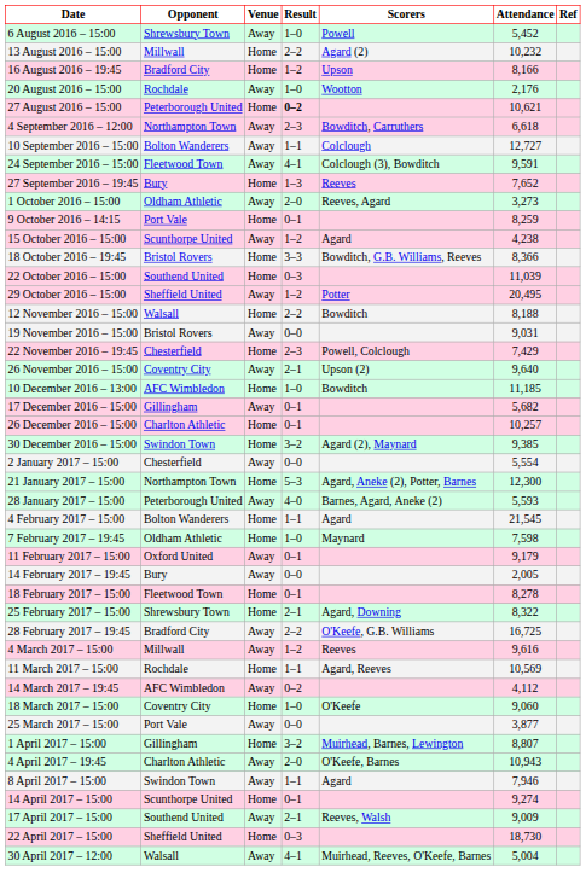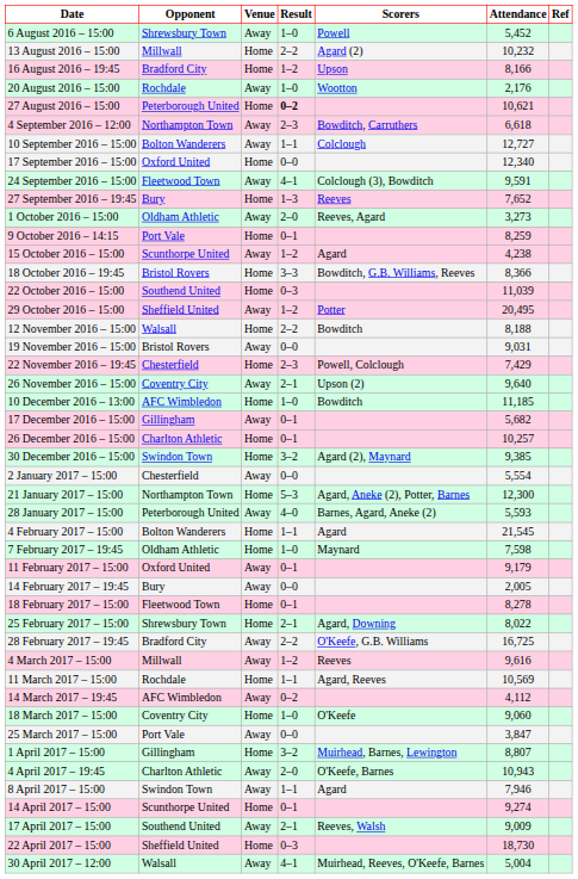 <table class="wikitable">
 <tr>
 <th style="background:#FFFFFF; color:black; border:1px solid red;">Date</th>
 <th style="background:#FFFFFF; color:black; border:1px solid red;">Opponent</th>
 <th style="background:#FFFFFF; color:black; border:1px solid red;">Venue</th>
 <th style="background:#FFFFFF; color:black; border:1px solid red;">Result</th>
 <th style="background:#FFFFFF; color:black; border:1px solid red;">Scorers</th>
 <th style="background:#FFFFFF; color:black; border:1px solid red;">Attendance</th>
 <th style="background:#FFFFFF; color:black; border:1px solid red;">Ref</th>
 </tr>
 <tr bgcolor = "#d0ffe3">
 <td>6 August 2016 – 15:00</td>
 <td><a href='#'>Shrewsbury Town</a></td>
 <td>Away</td>
 <td>1–0</td>
 <td><a href='#'>Powell</a></td>
 <td align="center">5,452</td>
 <td></td>
 </tr>
 <tr bgcolor = "#f3f3f3">
 <td>13 August 2016 – 15:00</td>
 <td><a href='#'>Millwall</a></td>
 <td>Home</td>
 <td>2–2</td>
 <td><a href='#'>Agard</a> (2)</td>
 <td align="center">10,232</td>
 <td></td>
 </tr>
 <tr bgcolor = "#ffd0e3">
 <td>16 August 2016 – 19:45</td>
 <td><a href='#'>Bradford City</a></td>
 <td>Home</td>
 <td>1–2</td>
 <td><a href='#'>Upson</a></td>
 <td align="center">8,166</td>
 <td></td>
 </tr>
 <tr bgcolor = "#d0ffe3">
 <td>20 August 2016 – 15:00</td>
 <td><a href='#'>Rochdale</a></td>
 <td>Away</td>
 <td>1–0</td>
 <td><a href='#'>Wootton</a></td>
 <td align="center">2,176</td>
 <td></td>
 </tr>
 <tr bgcolor = "#ffd0e3">
 <td>27 August 2016 – 15:00</td>
 <td><a href='#'>Peterborough United</a></td>
 <td>Home</td>
 <td><strong>0–2</strong></td>
 <td> </td>
 <td align="center">10,621</td>
 <td></td>
 </tr>
 <tr bgcolor = "#ffd0e3">
 <td>4 September 2016 – 12:00</td>
 <td><a href='#'>Northampton Town</a></td>
 <td>Away</td>
 <td>2–3</td>
 <td><a href='#'>Bowditch</a>, <a href='#'>Carruthers</a></td>
 <td align="center">6,618</td>
 <td></td>
 </tr>
 <tr bgcolor = "#f3f3f3">
 <td>10 September 2016 – 15:00</td>
 <td><a href='#'>Bolton Wanderers</a></td>
 <td>Away</td>
 <td>1–1</td>
 <td><a href='#'>Colclough</a></td>
 <td align="center">12,727</td>
+<td></td>
+</tr>
+<tr bgcolor = "#f3f3f3">
+<td>17 September 2016 – 15:00</td>
+<td><a href='#'>Oxford United</a></td>
+<td>Home</td>
+<td>0–0</td>
+<td> </td>
+<td align="center">12,340</td>
 <td></td>
 </tr>
 <tr bgcolor = "#d0ffe3">
 <td>24 September 2016 – 15:00</td>
 <td><a href='#'>Fleetwood Town</a></td>
 <td>Away</td>
 <td>4–1</td>
 <td>Colclough (3), Bowditch</td>
 <td align="center">9,591</td>
 <td></td>
 </tr>
 <tr bgcolor = "#ffd0e3">
 <td>27 September 2016 – 19:45</td>
 <td><a href='#'>Bury</a></td>
 <td>Home</td>
 <td>1–3</td>
 <td><a href='#'>Reeves</a></td>
 <td align="center">7,652</td>
 <td></td>
 </tr>
 <tr bgcolor = "#d0ffe3">
 <td>1 October 2016 – 15:00</td>
 <td><a href='#'>Oldham Athletic</a></td>
 <td>Away</td>
 <td>2–0</td>
 <td>Reeves, Agard</td>
 <td align="center">3,273</td>
 <td></td>
 </tr>
 <tr bgcolor = "#ffd0e3">
 <td>9 October 2016 – 14:15</td>
 <td><a href='#'>Port Vale</a></td>
 <td>Home</td>
 <td>0–1</td>
 <td> </td>
 <td align="center">8,259</td>
 <td></td>
 </tr>
 <tr bgcolor = "#ffd0e3">
 <td>15 October 2016 – 15:00</td>
 <td><a href='#'>Scunthorpe United</a></td>
 <td>Away</td>
 <td>1–2</td>
 <td>Agard</td>
 <td align="center">4,238</td>
 <td></td>
 </tr>
 <tr bgcolor = "#f3f3f3">
 <td>18 October 2016 – 19:45</td>
 <td><a href='#'>Bristol Rovers</a></td>
 <td>Home</td>
 <td>3–3</td>
 <td>Bowditch, <a href='#'>G.B. Williams</a>, Reeves</td>
 <td align="center">8,366</td>
 <td></td>
 </tr>
 <tr bgcolor = "#ffd0e3">
 <td>22 October 2016 – 15:00</td>
 <td><a href='#'>Southend United</a></td>
 <td>Home</td>
 <td>0–3</td>
 <td> </td>
 <td align="center">11,039</td>
 <td></td>
 </tr>
 <tr bgcolor = "#ffd0e3">
 <td>29 October 2016 – 15:00</td>
 <td><a href='#'>Sheffield United</a></td>
 <td>Away</td>
 <td>1–2</td>
 <td><a href='#'>Potter</a></td>
 <td align="center">20,495</td>
 <td></td>
 </tr>
 <tr bgcolor = "#f3f3f3">
 <td>12 November 2016 – 15:00</td>
 <td><a href='#'>Walsall</a></td>
 <td>Home</td>
 <td>2–2</td>
 <td>Bowditch</td>
 <td align="center">8,188</td>
 <td></td>
 </tr>
 <tr bgcolor = "#f3f3f3">
 <td>19 November 2016 – 15:00</td>
 <td>Bristol Rovers</td>
 <td>Away</td>
 <td>0–0</td>
 <td> </td>
 <td align="center">9,031</td>
 <td></td>
 </tr>
 <tr bgcolor = "#ffd0e3">
 <td>22 November 2016 – 19:45</td>
 <td><a href='#'>Chesterfield</a></td>
 <td>Home</td>
 <td>2–3</td>
 <td>Powell, Colclough</td>
 <td align="center">7,429</td>
 <td></td>
 </tr>
 <tr bgcolor = "#d0ffe3">
 <td>26 November 2016 – 15:00</td>
 <td><a href='#'>Coventry City</a></td>
 <td>Away</td>
 <td>2–1</td>
 <td>Upson (2)</td>
 <td align="center">9,640</td>
 <td></td>
 </tr>
 <tr bgcolor = "#d0ffe3">
 <td>10 December 2016 – 13:00</td>
 <td><a href='#'>AFC Wimbledon</a></td>
 <td>Home</td>
 <td>1–0</td>
 <td>Bowditch</td>
 <td align="center">11,185</td>
 <td></td>
 </tr>
 <tr bgcolor = "#ffd0e3">
 <td>17 December 2016 – 15:00</td>
 <td><a href='#'>Gillingham</a></td>
 <td>Away</td>
 <td>0–1</td>
 <td> </td>
 <td align="center">5,682</td>
 <td></td>
 </tr>
 <tr bgcolor = "#ffd0e3">
 <td>26 December 2016 – 15:00</td>
 <td><a href='#'>Charlton Athletic</a></td>
 <td>Home</td>
 <td>0–1</td>
 <td> </td>
 <td align="center">10,257</td>
 <td></td>
 </tr>
 <tr bgcolor = "#d0ffe3">
 <td>30 December 2016 – 15:00</td>
 <td><a href='#'>Swindon Town</a></td>
 <td>Home</td>
 <td>3–2</td>
 <td>Agard (2), <a href='#'>Maynard</a></td>
 <td align="center">9,385</td>
 <td></td>
 </tr>
 <tr bgcolor = "#f3f3f3">
 <td>2 January 2017 – 15:00</td>
 <td>Chesterfield</td>
 <td>Away</td>
 <td>0–0</td>
 <td> </td>
 <td align="center">5,554</td>
 <td></td>
 </tr>
 <tr bgcolor = "#d0ffe3">
 <td>21 January 2017 – 15:00</td>
 <td>Northampton Town</td>
 <td>Home</td>
 <td>5–3</td>
 <td>Agard, <a href='#'>Aneke</a> (2), Potter, <a href='#'>Barnes</a></td>
 <td align="center">12,300</td>
 <td></td>
 </tr>
 <tr bgcolor = "#d0ffe3">
 <td>28 January 2017 – 15:00</td>
 <td>Peterborough United</td>
 <td>Away</td>
 <td>4–0</td>
 <td>Barnes, Agard, Aneke (2)</td>
 <td align="center">5,593</td>
 <td></td>
 </tr>
 <tr bgcolor = "#f3f3f3">
 <td>4 February 2017 – 15:00</td>
 <td>Bolton Wanderers</td>
 <td>Home</td>
 <td>1–1</td>
 <td>Agard</td>
 <td align="center">21,545</td>
 <td></td>
 </tr>
 <tr bgcolor = "#d0ffe3">
 <td>7 February 2017 – 19:45</td>
 <td>Oldham Athletic</td>
 <td>Home</td>
 <td>1–0</td>
 <td>Maynard</td>
 <td align="center">7,598</td>
 <td></td>
 </tr>
 <tr bgcolor = "#ffd0e3">
 <td>11 February 2017 – 15:00</td>
 <td>Oxford United</td>
 <td>Away</td>
 <td>0–1</td>
 <td> </td>
 <td align="center">9,179</td>
 <td></td>
 </tr>
 <tr bgcolor = "#f3f3f3">
 <td>14 February 2017 – 19:45</td>
 <td>Bury</td>
 <td>Away</td>
 <td>0–0</td>
 <td> </td>
 <td align="center">2,005</td>
 <td></td>
 </tr>
 <tr bgcolor = "#ffd0e3">
 <td>18 February 2017 – 15:00</td>
 <td>Fleetwood Town</td>
 <td>Home</td>
 <td>0–1</td>
 <td> </td>
 <td align="center">8,278</td>
 <td></td>
 </tr>
 <tr bgcolor = "#d0ffe3">
 <td>25 February 2017 – 15:00</td>
 <td>Shrewsbury Town</td>
 <td>Home</td>
 <td>2–1</td>
 <td>Agard, <a href='#'>Downing</a></td>
-<td align="center">8,322</td>
+<td align="center">8,022</td>
 <td></td>
 </tr>
 <tr bgcolor = "#f3f3f3">
 <td>28 February 2017 – 19:45</td>
 <td>Bradford City</td>
 <td>Away</td>
 <td>2–2</td>
 <td><a href='#'>O'Keefe</a>, G.B. Williams</td>
 <td align="center">16,725</td>
 <td></td>
 </tr>
 <tr bgcolor = "#ffd0e3">
 <td>4 March 2017 – 15:00</td>
 <td>Millwall</td>
 <td>Away</td>
 <td>1–2</td>
 <td>Reeves</td>
 <td align="center">9,616</td>
 <td></td>
 </tr>
 <tr bgcolor = "#f3f3f3">
 <td>11 March 2017 – 15:00</td>
 <td>Rochdale</td>
 <td>Home</td>
 <td>1–1</td>
 <td>Agard, Reeves</td>
 <td align="center">10,569</td>
 <td></td>
 </tr>
 <tr bgcolor = "#ffd0e3">
 <td>14 March 2017 – 19:45</td>
 <td>AFC Wimbledon</td>
 <td>Away</td>
 <td>0–2</td>
 <td> </td>
 <td align="center">4,112</td>
 <td></td>
 </tr>
 <tr bgcolor = "#d0ffe3">
 <td>18 March 2017 – 15:00</td>
 <td>Coventry City</td>
 <td>Home</td>
 <td>1–0</td>
 <td>O'Keefe</td>
 <td align="center">9,060</td>
 <td></td>
 </tr>
 <tr bgcolor = "#f3f3f3">
 <td>25 March 2017 – 15:00</td>
 <td>Port Vale</td>
 <td>Away</td>
 <td>0–0</td>
 <td> </td>
-<td align="center">3,877</td>
+<td align="center">3,847</td>
 <td></td>
 </tr>
 <tr bgcolor = "#d0ffe3">
 <td>1 April 2017 – 15:00</td>
 <td>Gillingham</td>
 <td>Home</td>
 <td>3–2</td>
 <td><a href='#'>Muirhead</a>, Barnes, <a href='#'>Lewington</a></td>
 <td align="center">8,807</td>
 <td></td>
 </tr>
 <tr bgcolor = "#d0ffe3">
 <td>4 April 2017 – 19:45</td>
 <td>Charlton Athletic</td>
 <td>Away</td>
 <td>2–0</td>
 <td>O'Keefe, Barnes</td>
 <td align="center">10,943</td>
 <td></td>
 </tr>
 <tr bgcolor = "#f3f3f3">
 <td>8 April 2017 – 15:00</td>
 <td>Swindon Town</td>
 <td>Away</td>
 <td>1–1</td>
 <td>Agard</td>
 <td align="center">7,946</td>
 <td></td>
 </tr>
 <tr bgcolor = "#ffd0e3">
 <td>14 April 2017 – 15:00</td>
 <td>Scunthorpe United</td>
 <td>Home</td>
 <td>0–1</td>
 <td> </td>
 <td align="center">9,274</td>
 <td></td>
 </tr>
 <tr bgcolor = "#d0ffe3">
 <td>17 April 2017 – 15:00</td>
 <td>Southend United</td>
 <td>Away</td>
 <td>2–1</td>
 <td>Reeves, <a href='#'>Walsh</a></td>
 <td align="center">9,009</td>
 <td></td>
 </tr>
 <tr bgcolor = "#ffd0e3">
 <td>22 April 2017 – 15:00</td>
 <td>Sheffield United</td>
 <td>Home</td>
 <td>0–3</td>
 <td> </td>
 <td align="center">18,730</td>
 <td></td>
 </tr>
 <tr bgcolor = "#d0ffe3">
 <td>30 April 2017 – 12:00</td>
 <td>Walsall</td>
 <td>Away</td>
 <td>4–1</td>
 <td>Muirhead, Reeves, O'Keefe, Barnes</td>
 <td align="center">5,004</td>
 <td></td>
 </tr>
 </table>
